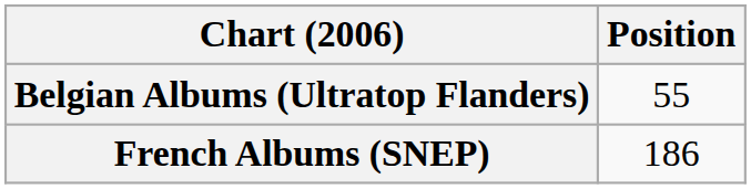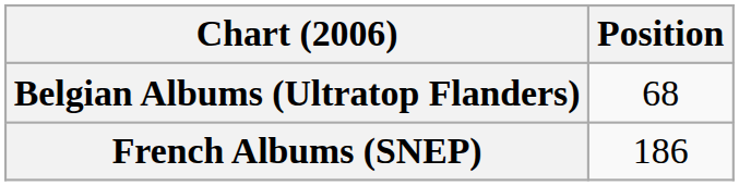 <table class="wikitable sortable plainrowheaders" style="text-align:center">
 <tr>
 <th scope="col">Chart (2006)</th>
 <th scope="col">Position</th>
 </tr>
 <tr>
 <th scope="row">Belgian Albums (Ultratop Flanders)</th>
-<td>55</td>
+<td>68</td>
 </tr>
 <tr>
 <th scope="row">French Albums (SNEP)</th>
 <td>186</td>
 </tr>
 </table>
